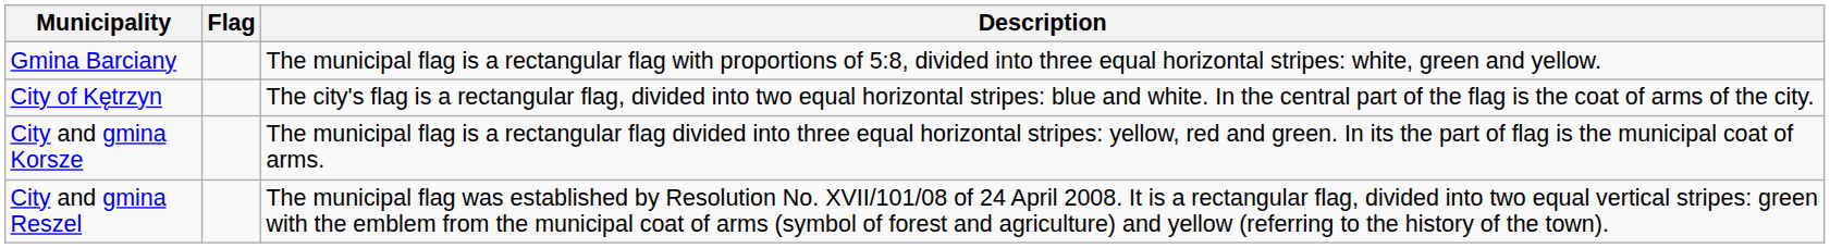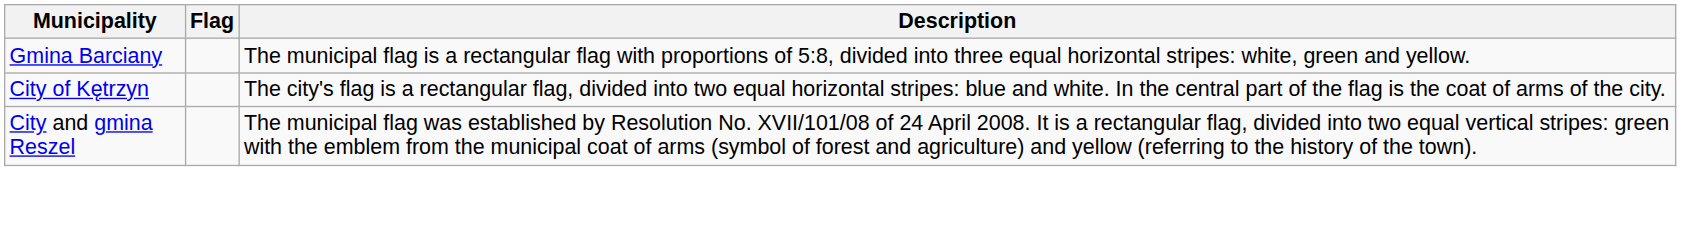 <table class="wikitable">
 <tr>
 <th>Municipality</th>
 <th>Flag</th>
 <th>Description</th>
 </tr>
 <tr>
 <td><a href='#'>Gmina Barciany</a></td>
 <td></td>
 <td>The municipal flag is a rectangular flag with proportions of 5:8, divided into three equal horizontal stripes: white, green and yellow.</td>
 </tr>
 <tr>
 <td><a href='#'>City of Kętrzyn</a></td>
 <td></td>
 <td>The city's flag is a rectangular flag, divided into two equal horizontal stripes: blue and white. In the central part of the flag is the coat of arms of the city.</td>
 </tr>
 <tr>
-<td><a href='#'>City</a> and <a href='#'>gmina Korsze</a></td>
-<td></td>
-<td>The municipal flag is a rectangular flag divided into three equal horizontal stripes: yellow, red and green. In its the part of flag is the municipal coat of arms.</td>
-</tr>
-<tr>
 <td><a href='#'>City</a> and <a href='#'>gmina Reszel</a></td>
 <td></td>
 <td>The municipal flag was established by Resolution No. XVII/101/08 of 24 April 2008. It is a rectangular flag, divided into two equal vertical stripes: green with the emblem from the municipal coat of arms (symbol of forest and agriculture) and yellow (referring to the history of the town).</td>
 </tr>
 </table>
